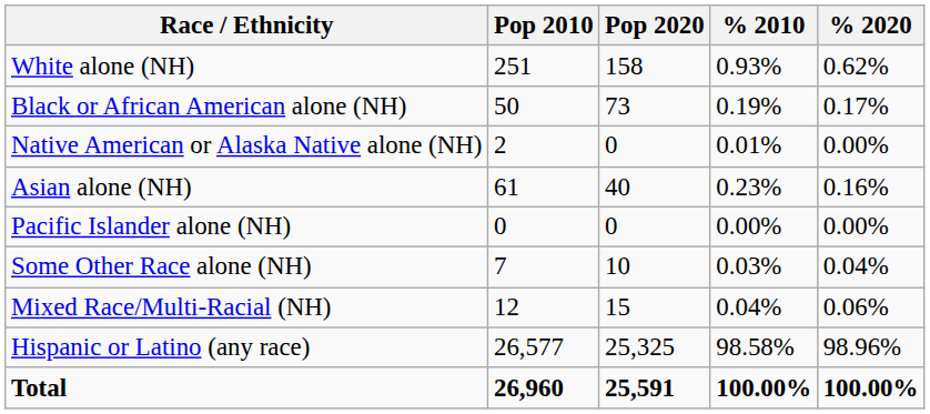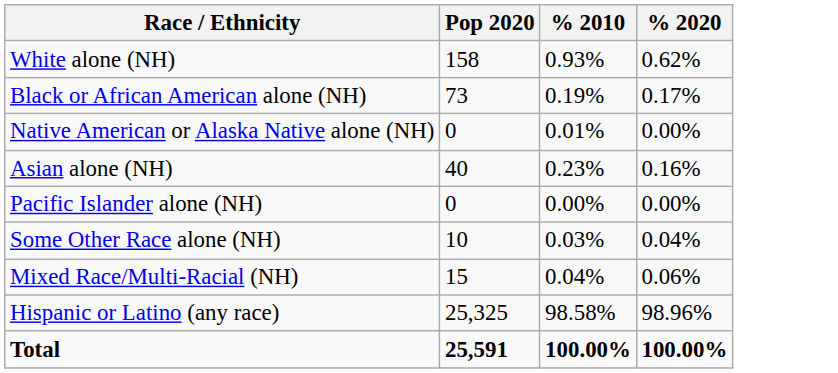 <table class="wikitable">
 <tr>
 <th>Race / Ethnicity</th>
-<th>Pop 2010</th>
 <th>Pop 2020</th>
 <th>% 2010</th>
 <th>% 2020</th>
 </tr>
 <tr>
 <td><a href='#'>White</a> alone (NH)</td>
-<td>251</td>
 <td>158</td>
 <td>0.93%</td>
 <td>0.62%</td>
 </tr>
 <tr>
 <td><a href='#'>Black or African American</a> alone (NH)</td>
-<td>50</td>
 <td>73</td>
 <td>0.19%</td>
 <td>0.17%</td>
 </tr>
 <tr>
 <td><a href='#'>Native American</a> or <a href='#'>Alaska Native</a> alone (NH)</td>
-<td>2</td>
 <td>0</td>
 <td>0.01%</td>
 <td>0.00%</td>
 </tr>
 <tr>
 <td><a href='#'>Asian</a> alone (NH)</td>
-<td>61</td>
 <td>40</td>
 <td>0.23%</td>
 <td>0.16%</td>
 </tr>
 <tr>
 <td><a href='#'>Pacific Islander</a> alone (NH)</td>
 <td>0</td>
-<td>0</td>
 <td>0.00%</td>
 <td>0.00%</td>
 </tr>
 <tr>
 <td><a href='#'>Some Other Race</a> alone (NH)</td>
-<td>7</td>
 <td>10</td>
 <td>0.03%</td>
 <td>0.04%</td>
 </tr>
 <tr>
 <td><a href='#'>Mixed Race/Multi-Racial</a> (NH)</td>
-<td>12</td>
 <td>15</td>
 <td>0.04%</td>
 <td>0.06%</td>
 </tr>
 <tr>
 <td><a href='#'>Hispanic or Latino</a> (any race)</td>
-<td>26,577</td>
 <td>25,325</td>
 <td>98.58%</td>
 <td>98.96%</td>
 </tr>
 <tr>
 <td><strong>Total</strong></td>
-<td><strong>26,960</strong></td>
 <td><strong>25,591</strong></td>
 <td><strong>100.00%</strong></td>
 <td><strong>100.00%</strong></td>
 </tr>
 </table>
